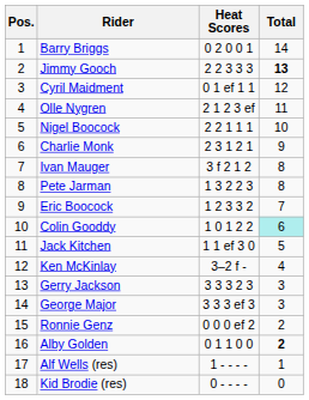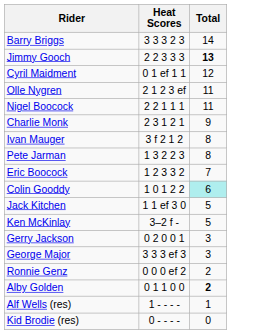 <table class=wikitable>
 <tr>
-<th width=25px>Pos.</th>
 <th width=200px>Rider</th>
 <th width=70px>Heat Scores</th>
 <th width=50px>Total</th>
 </tr>
 <tr align=center >
-<td>1</td>
 <td align=left> <a href='#'>Barry Briggs</a></td>
-<td>0	2	0	0	1</td>
+<td>3	3	3	2	3</td>
 <td>14</td>
 </tr>
 <tr align=center>
-<td>2</td>
 <td align=left> <a href='#'>Jimmy Gooch</a></td>
 <td>2	2	3	3	3</td>
 <td><strong>13</strong></td>
 </tr>
 <tr align=center>
-<td>3</td>
 <td align=left> <a href='#'>Cyril Maidment</a></td>
 <td>0	1	ef	1	1</td>
 <td>12</td>
 </tr>
 <tr align=center>
-<td>4</td>
 <td align=left> <a href='#'>Olle Nygren</a></td>
 <td>2	1	2	3	ef</td>
 <td>11</td>
 </tr>
 <tr align=center>
-<td>5</td>
 <td align=left> <a href='#'>Nigel Boocock</a></td>
 <td>2	2	1	1	1</td>
-<td>10</td>
+<td>11</td>
 </tr>
 <tr align=center>
-<td>6</td>
 <td align=left> <a href='#'>Charlie Monk</a></td>
 <td>2	3	1	2	1</td>
 <td>9</td>
 </tr>
 <tr align=center>
-<td>7</td>
 <td align=left> <a href='#'>Ivan Mauger</a></td>
 <td>3	f	2	1	2</td>
 <td>8</td>
 </tr>
 <tr align=center>
-<td>8</td>
 <td align=left> <a href='#'>Pete Jarman</a></td>
 <td>1	3	2	2	3</td>
 <td>8</td>
 </tr>
 <tr align=center>
-<td>9</td>
 <td align=left> <a href='#'>Eric Boocock</a></td>
 <td>1	2	3	3	2</td>
 <td>7</td>
 </tr>
 <tr align=center>
-<td>10</td>
 <td align=left> <a href='#'>Colin Gooddy</a></td>
 <td>1	0	1	2	2</td>
 <td style="background: paleturquoise;">6</td>
 </tr>
 <tr align=center>
-<td>11</td>
 <td align=left> <a href='#'>Jack Kitchen</a></td>
 <td>1	1	ef	3	0</td>
 <td>5</td>
 </tr>
 <tr align=center>
-<td>12</td>
 <td align=left> <a href='#'>Ken McKinlay</a></td>
 <td>3–2	f	-</td>
-<td>4</td>
+<td>5</td>
 </tr>
 <tr align=center>
-<td>13</td>
 <td align=left> <a href='#'>Gerry Jackson</a></td>
-<td>3	3	3	2	3</td>
+<td>0	2	0	0	1</td>
 <td>3</td>
 </tr>
 <tr align=center>
-<td>14</td>
 <td align=left> <a href='#'>George Major</a></td>
 <td>3	3	3	ef	3</td>
 <td>3</td>
 </tr>
 <tr align=center>
-<td>15</td>
 <td align=left> <a href='#'>Ronnie Genz</a></td>
 <td>0	0	0	ef	2</td>
 <td>2</td>
 </tr>
 <tr align=center>
-<td>16</td>
 <td align=left> <a href='#'>Alby Golden</a></td>
 <td>0	1	1	0	0</td>
 <td><strong>2</strong></td>
 </tr>
 <tr align=center>
-<td>17</td>
 <td align=left> <a href='#'>Alf Wells</a>	(res)</td>
 <td>1	-	-	-	-</td>
 <td>1</td>
 </tr>
 <tr align=center>
-<td>18</td>
 <td align=left> <a href='#'>Kid Brodie</a> (res)</td>
 <td>0	-	-	-	-</td>
 <td>0</td>
 </tr>
 </table>
